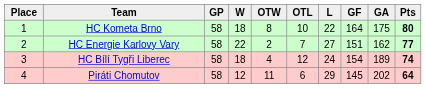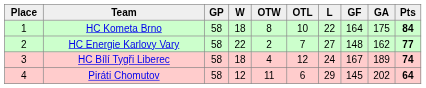 <table cellpadding="3" cellspacing="0" border="1" style="font-size: 95%; text-align: center; border: gray solid 1px; border-collapse: collapse;" width="50%">
 <tr bgcolor=#efefef>
 <th width="20">Place</th>
 <th width="185">Team</th>
 <th width="20">GP</th>
 <th width="20">W</th>
 <th width="20">OTW</th>
 <th width="20">OTL</th>
 <th width="20">L</th>
 <th width="20">GF</th>
 <th width="20">GA</th>
 <th width="20">Pts</th>
 </tr>
 <tr align=center bgcolor=ccffcc>
 <td>1</td>
 <td><a href='#'>HC Kometa Brno</a></td>
 <td>58</td>
 <td>18</td>
 <td>8</td>
 <td>10</td>
 <td>22</td>
 <td>164</td>
 <td>175</td>
-<td><strong>80</strong></td>
+<td><strong>84</strong></td>
 </tr>
 <tr align=center bgcolor=ccffcc>
 <td>2</td>
 <td><a href='#'>HC Energie Karlovy Vary</a></td>
 <td>58</td>
 <td>22</td>
 <td>2</td>
 <td>7</td>
 <td>27</td>
-<td>151</td>
+<td>148</td>
 <td>162</td>
 <td><strong>77</strong></td>
 </tr>
 <tr align=center bgcolor=ffcccc>
 <td>3</td>
 <td><a href='#'>HC Bílí Tygři Liberec</a></td>
 <td>58</td>
 <td>18</td>
 <td>4</td>
 <td>12</td>
 <td>24</td>
-<td>154</td>
+<td>167</td>
 <td>189</td>
 <td><strong>74</strong></td>
 </tr>
 <tr align=center bgcolor=ffcccc>
 <td>4</td>
 <td><a href='#'>Piráti Chomutov</a></td>
 <td>58</td>
 <td>12</td>
 <td>11</td>
 <td>6</td>
 <td>29</td>
 <td>145</td>
 <td>202</td>
 <td><strong>64</strong></td>
 </tr>
 </table>
